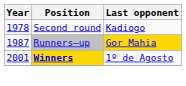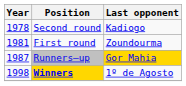 <table class="wikitable">
 <tr>
 <th>Year</th>
 <th>Position</th>
 <th>Last opponent</th>
 </tr>
 <tr>
 <td><a href='#'>1978</a></td>
 <td><a href='#'>Second round</a></td>
 <td> <a href='#'>Kadiogo</a></td>
 </tr>
 <tr>
+<td><a href='#'>1981</a></td>
+<td><a href='#'>First round</a></td>
+<td> <a href='#'>Zoundourma</a></td>
+</tr>
+<tr>
 <td><a href='#'>1987</a></td>
 <td style="background:silver;"><a href='#'>Runners–up</a></td>
 <td style="background: gold;"> <a href='#'>Gor Mahia</a></td>
 </tr>
 <tr>
-<td><a href='#'>2001</a></td>
+<td><a href='#'>1998</a></td>
 <td style="background:gold;"><a href='#'><strong>Winners</strong></a></td>
 <td> <a href='#'>1º de Agosto</a></td>
 </tr>
 <tr>
 </tr>
 </table>
